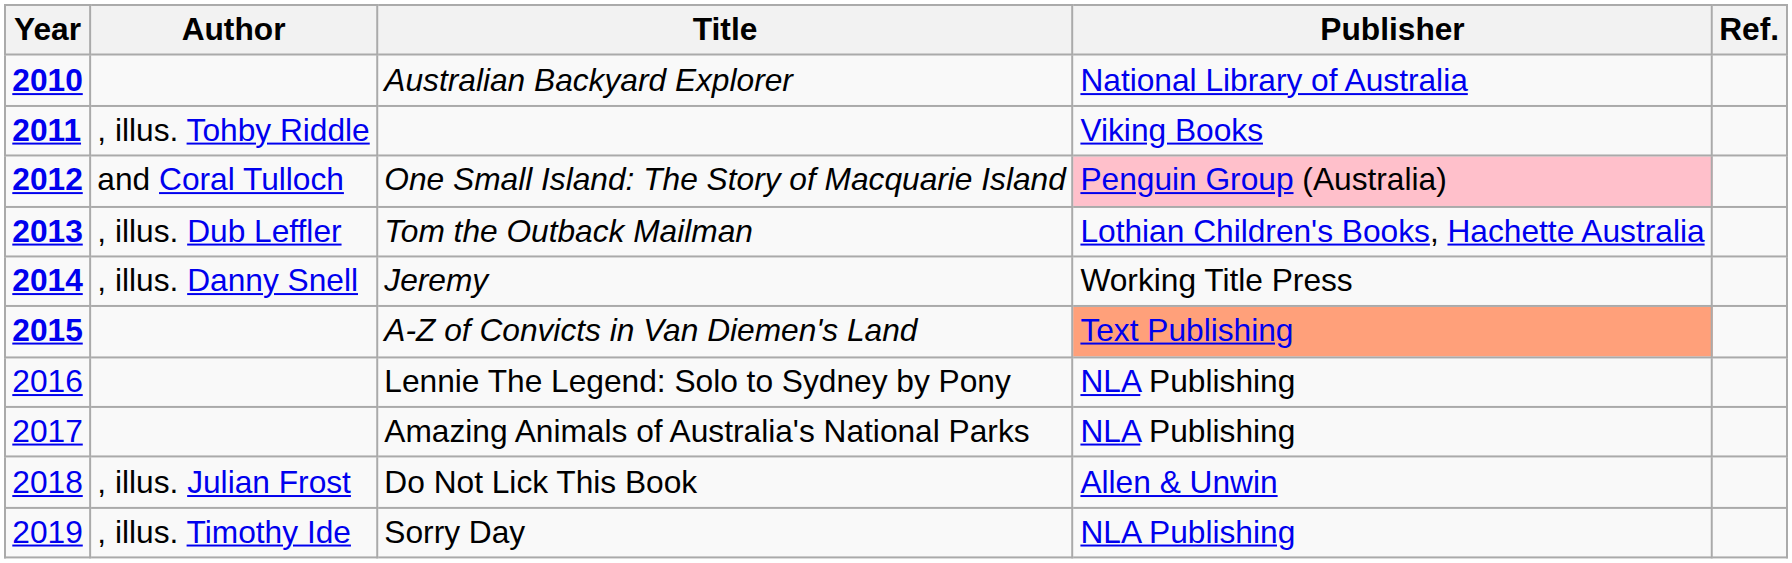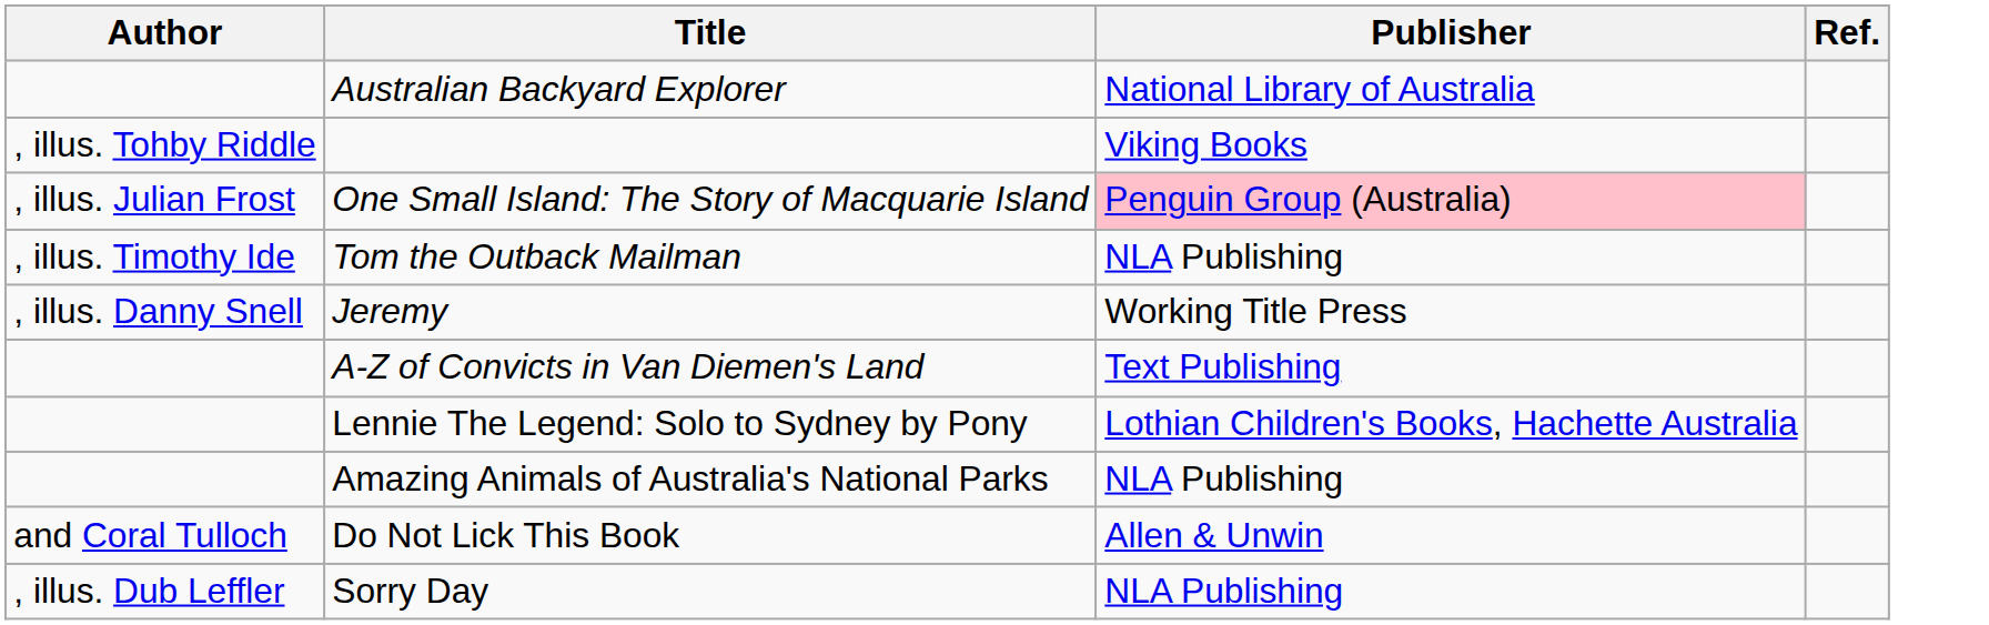 <table class="wikitable sortable mw-collapsible">
 <tr>
-<th>Year</th>
 <th>Author</th>
 <th>Title</th>
 <th>Publisher</th>
 <th>Ref.</th>
 </tr>
 <tr>
-<td><strong><a href='#'>2010</a></strong></td>
 <td></td>
 <td><em>Australian Backyard Explorer</em></td>
 <td><a href='#'>National Library of Australia</a></td>
 <td></td>
 </tr>
 <tr>
-<td><strong><a href='#'>2011</a></strong></td>
 <td>, illus. <a href='#'>Tohby Riddle</a></td>
 <td><em></em></td>
 <td><a href='#'>Viking Books</a></td>
 <td></td>
 </tr>
 <tr>
-<td><strong><a href='#'>2012</a></strong></td>
-<td> and <a href='#'>Coral Tulloch</a></td>
+<td>, illus. <a href='#'>Julian Frost</a></td>
 <td><em>One Small Island: The Story of Macquarie Island</em></td>
 <td style="background: pink;"><a href='#'>Penguin Group</a> (Australia)</td>
 <td></td>
 </tr>
 <tr>
-<td><strong><a href='#'>2013</a></strong></td>
-<td>, illus. <a href='#'>Dub Leffler</a></td>
+<td>, illus. <a href='#'>Timothy Ide</a></td>
 <td><em>Tom the Outback Mailman</em></td>
-<td><a href='#'>Lothian Children's Books</a>, <a href='#'>Hachette Australia</a></td>
+<td><a href='#'>NLA</a> Publishing</td>
 <td></td>
 </tr>
 <tr>
-<td><strong><a href='#'>2014</a></strong></td>
 <td>, illus. <a href='#'>Danny Snell</a></td>
 <td><em>Jeremy</em></td>
 <td>Working Title Press</td>
 <td></td>
 </tr>
 <tr>
-<td><strong><a href='#'>2015</a></strong></td>
 <td></td>
 <td><em>A-Z of Convicts in Van Diemen's Land <strong><strong><em></td>
-<td style="background: lightsalmon;"><a href='#'>Text Publishing</a></td>
+<td><a href='#'>Text Publishing</a></td>
 <td></td>
 </tr>
 <tr>
-<td><a href='#'></strong>2016<strong></a></td>
 <td></td>
 <td></em>Lennie The Legend: Solo to Sydney by Pony<em></td>
-<td><a href='#'>NLA</a> Publishing</td>
+<td><a href='#'>Lothian Children's Books</a>, <a href='#'>Hachette Australia</a></td>
 <td></td>
 </tr>
 <tr>
-<td><a href='#'></strong>2017<strong></a></td>
 <td></td>
 <td></em>Amazing Animals of Australia's National Parks<em></td>
 <td><a href='#'>NLA</a> Publishing</td>
 <td></td>
 </tr>
 <tr>
-<td></strong><a href='#'>2018</a><strong></td>
-<td>, illus. <a href='#'>Julian Frost</a></td>
+<td> and <a href='#'>Coral Tulloch</a></td>
 <td></em>Do Not Lick This Book<em></td>
 <td><a href='#'>Allen & Unwin</a></td>
 <td></td>
 </tr>
 <tr>
-<td><a href='#'></strong>2019<strong></a></td>
-<td>, illus. <a href='#'>Timothy Ide</a></td>
+<td>, illus. <a href='#'>Dub Leffler</a></td>
 <td></em>Sorry Day<em></td>
 <td><a href='#'>NLA Publishing</a></td>
 <td></td>
 </tr>
 </table>
